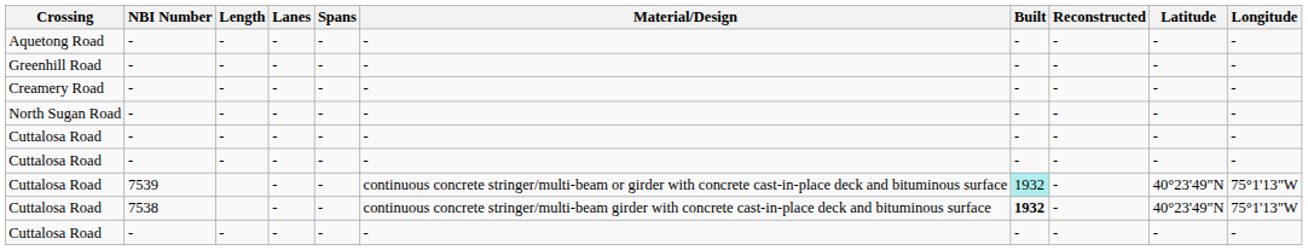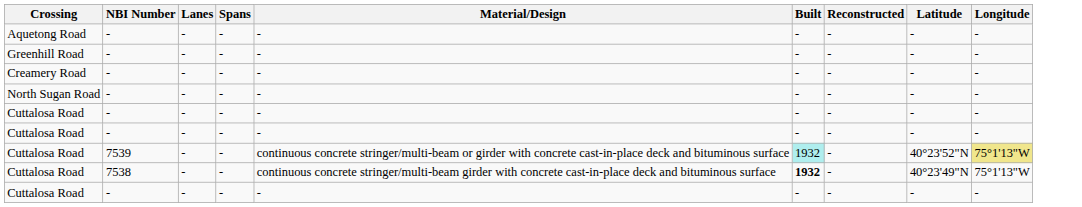 <table class="wikitable">
 <tr>
 <th>Crossing</th>
 <th>NBI Number</th>
-<th>Length</th>
 <th>Lanes</th>
 <th>Spans</th>
 <th>Material/Design</th>
 <th>Built</th>
 <th>Reconstructed</th>
 <th>Latitude</th>
 <th>Longitude</th>
 </tr>
 <tr>
 <td>Aquetong Road</td>
-<td>-</td>
 <td>-</td>
 <td>-</td>
 <td>-</td>
 <td>-</td>
 <td>-</td>
 <td>-</td>
 <td>-</td>
 <td>-</td>
 </tr>
 <tr>
 <td>Greenhill Road</td>
 <td>-</td>
 <td>-</td>
 <td>-</td>
 <td>-</td>
 <td>-</td>
 <td>-</td>
 <td>-</td>
 <td>-</td>
-<td>-</td>
 </tr>
 <tr>
 <td>Creamery Road</td>
-<td>-</td>
 <td>-</td>
 <td>-</td>
 <td>-</td>
 <td>-</td>
 <td>-</td>
 <td>-</td>
 <td>-</td>
 <td>-</td>
 </tr>
 <tr>
 <td>North Sugan Road</td>
 <td>-</td>
 <td>-</td>
 <td>-</td>
 <td>-</td>
 <td>-</td>
 <td>-</td>
 <td>-</td>
 <td>-</td>
-<td>-</td>
 </tr>
 <tr>
 <td>Cuttalosa Road</td>
-<td>-</td>
 <td>-</td>
 <td>-</td>
 <td>-</td>
 <td>-</td>
 <td>-</td>
 <td>-</td>
 <td>-</td>
 <td>-</td>
 </tr>
 <tr>
 <td>Cuttalosa Road</td>
 <td>-</td>
 <td>-</td>
 <td>-</td>
 <td>-</td>
 <td>-</td>
 <td>-</td>
 <td>-</td>
 <td>-</td>
-<td>-</td>
 </tr>
 <tr>
 <td>Cuttalosa Road</td>
 <td>7539</td>
-<td></td>
 <td>-</td>
 <td>-</td>
 <td>continuous concrete stringer/multi-beam or girder with concrete cast-in-place deck and bituminous surface</td>
 <td style="background: paleturquoise;">1932</td>
 <td>-</td>
-<td>40°23'49"N</td>
-<td>75°1'13"W</td>
+<td>40°23'52"N</td>
+<td style="background: khaki;">75°1'13"W</td>
 </tr>
 <tr>
 <td>Cuttalosa Road</td>
 <td>7538</td>
-<td></td>
 <td>-</td>
 <td>-</td>
 <td>continuous concrete stringer/multi-beam girder with concrete cast-in-place deck and bituminous surface</td>
 <td><strong>1932</strong></td>
 <td>-</td>
 <td>40°23'49"N</td>
 <td>75°1'13"W</td>
 </tr>
 <tr>
 <td>Cuttalosa Road</td>
 <td>-</td>
 <td>-</td>
 <td>-</td>
 <td>-</td>
 <td>-</td>
 <td>-</td>
 <td>-</td>
 <td>-</td>
-<td>-</td>
 </tr>
 </table>
